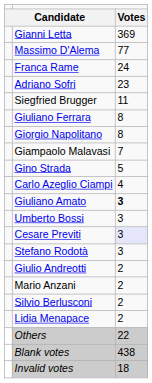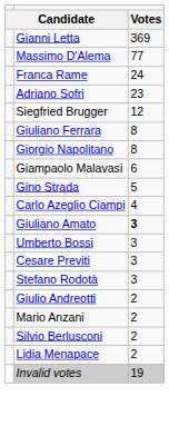 <table class="wikitable" style="font-size: align=left">
 <tr>
 <td></td>
 </tr>
 <tr>
 <th colspan=2>Candidate</th>
 <th>Votes</th>
 </tr>
 <tr>
 <td bgcolor=> </td>
 <td><a href='#'>Gianni Letta</a></td>
 <td>369</td>
 </tr>
 <tr>
 <td bgcolor=> </td>
 <td><a href='#'>Massimo D'Alema</a></td>
 <td>77</td>
 </tr>
 <tr>
 <td bgcolor=> </td>
 <td><a href='#'>Franca Rame</a></td>
 <td>24</td>
 </tr>
 <tr>
 <td bgcolor=> </td>
 <td><a href='#'>Adriano Sofri</a></td>
 <td>23</td>
 </tr>
 <tr>
 <td bgcolor=> </td>
 <td>Siegfried Brugger</td>
-<td>11</td>
+<td>12</td>
 </tr>
 <tr>
 <td bgcolor=> </td>
 <td><a href='#'>Giuliano Ferrara</a></td>
 <td>8</td>
 </tr>
 <tr>
 <td bgcolor=> </td>
 <td><a href='#'>Giorgio Napolitano</a></td>
 <td>8</td>
 </tr>
 <tr>
 <td bgcolor=> </td>
 <td>Giampaolo Malavasi</td>
-<td>7</td>
+<td>6</td>
 </tr>
 <tr>
 <td bgcolor=> </td>
 <td><a href='#'>Gino Strada</a></td>
 <td>5</td>
 </tr>
 <tr>
 <td bgcolor=> </td>
 <td><a href='#'>Carlo Azeglio Ciampi</a></td>
 <td>4</td>
 </tr>
 <tr>
 <td bgcolor=> </td>
 <td><a href='#'>Giuliano Amato</a></td>
 <td><strong>3</strong></td>
 </tr>
 <tr>
 <td bgcolor=> </td>
 <td><a href='#'>Umberto Bossi</a></td>
 <td>3</td>
 </tr>
 <tr>
 <td bgcolor=> </td>
 <td><a href='#'>Cesare Previti</a></td>
-<td style="background: lavender;">3</td>
+<td>3</td>
 </tr>
 <tr>
 <td bgcolor=> </td>
 <td><a href='#'>Stefano Rodotà</a></td>
 <td>3</td>
 </tr>
 <tr>
 <td bgcolor=> </td>
 <td><a href='#'>Giulio Andreotti</a></td>
 <td>2</td>
 </tr>
 <tr>
 <td bgcolor=> </td>
 <td>Mario Anzani</td>
 <td>2</td>
 </tr>
 <tr>
 <td bgcolor=> </td>
 <td><a href='#'>Silvio Berlusconi</a></td>
 <td>2</td>
 </tr>
 <tr>
 <td bgcolor=> </td>
 <td><a href='#'>Lidia Menapace</a></td>
 <td>2</td>
 </tr>
 <tr>
 <td bgcolor="white"> </td>
-<td bgcolor=#CCCCCC><em>Others</em></td>
-<td bgcolor=#CCCCCC>22</td>
-</tr>
-<tr>
-<td bgcolor="white"> </td>
-<td bgcolor=#CCCCCC><em>Blank votes</em></td>
-<td bgcolor=#CCCCCC>438</td>
-</tr>
-<tr>
-<td bgcolor="white"> </td>
 <td bgcolor=#CCCCCC><em>Invalid votes</em></td>
-<td bgcolor=#CCCCCC>18</td>
+<td bgcolor=#CCCCCC>19</td>
 </tr>
 </table>
